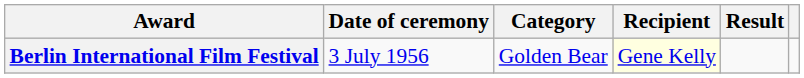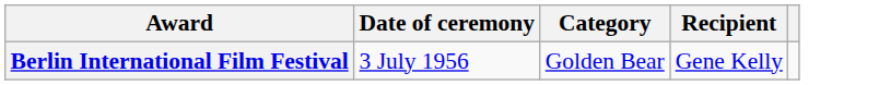 <table class="wikitable sortable plainrowheaders">
 <tr>
 <th>Award</th>
 <th>Date of ceremony</th>
 <th>Category</th>
 <th>Recipient</th>
-<th>Result</th>
 <th></th>
 </tr>
 <tr>
 <th scope="row"><a href='#'>Berlin International Film Festival</a></th>
 <td><a href='#'>3 July 1956</a></td>
 <td><a href='#'>Golden Bear</a></td>
-<td style="background: lightyellow;"><a href='#'>Gene Kelly</a></td>
-<td></td>
+<td><a href='#'>Gene Kelly</a></td>
 <td align="center"></td>
 </tr>
 </table>
